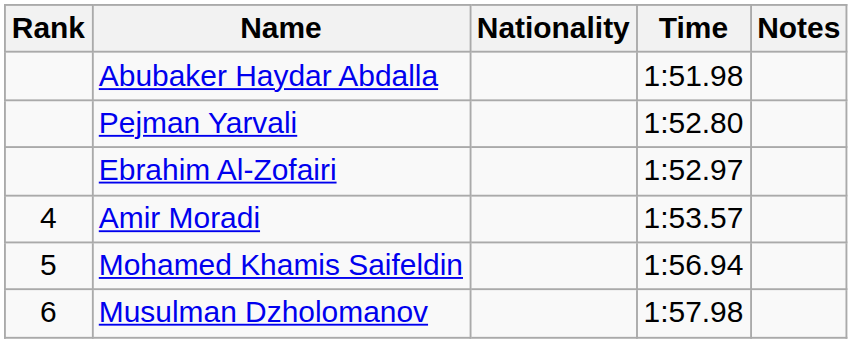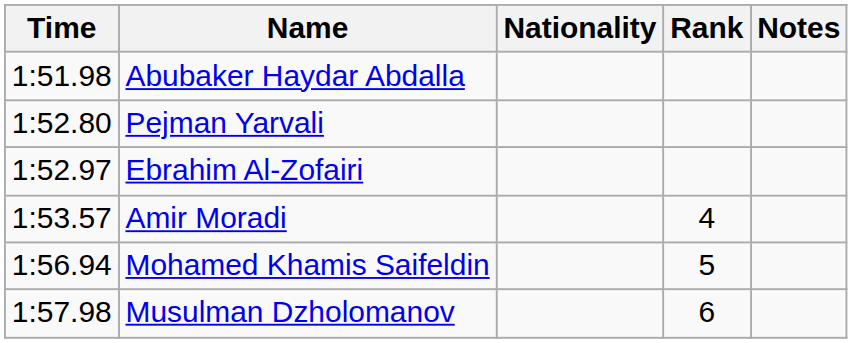 <table class="wikitable sortable" style="text-align:center">
 <tr>
-<th>Rank</th>
+<th>Time</th>
 <th>Name</th>
 <th>Nationality</th>
-<th>Time</th>
+<th>Rank</th>
 <th>Notes</th>
 </tr>
 <tr>
-<td></td>
+<td>1:51.98</td>
 <td align=left><a href='#'>Abubaker Haydar Abdalla</a></td>
 <td align=left></td>
-<td>1:51.98</td>
+<td></td>
 <td></td>
 </tr>
 <tr>
-<td></td>
+<td>1:52.80</td>
 <td align=left><a href='#'>Pejman Yarvali</a></td>
 <td align=left></td>
-<td>1:52.80</td>
+<td></td>
 <td></td>
 </tr>
 <tr>
-<td></td>
+<td>1:52.97</td>
 <td align=left><a href='#'>Ebrahim Al-Zofairi</a></td>
 <td align=left></td>
-<td>1:52.97</td>
+<td></td>
 <td></td>
 </tr>
 <tr>
-<td>4</td>
+<td>1:53.57</td>
 <td align=left><a href='#'>Amir Moradi</a></td>
 <td align=left></td>
-<td>1:53.57</td>
+<td>4</td>
 <td></td>
 </tr>
 <tr>
-<td>5</td>
+<td>1:56.94</td>
 <td align=left><a href='#'>Mohamed Khamis Saifeldin</a></td>
 <td align=left></td>
-<td>1:56.94</td>
+<td>5</td>
 <td></td>
 </tr>
 <tr>
-<td>6</td>
+<td>1:57.98</td>
 <td align=left><a href='#'>Musulman Dzholomanov</a></td>
 <td align=left></td>
-<td>1:57.98</td>
+<td>6</td>
 <td></td>
 </tr>
 </table>
